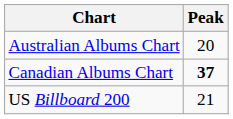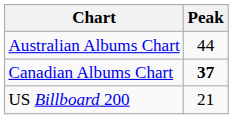 <table class="wikitable sortable" style="text-align:center;">
 <tr>
 <th>Chart</th>
 <th>Peak</th>
 </tr>
 <tr>
 <td align="left"><a href='#'>Australian Albums Chart</a></td>
-<td>20</td>
+<td>44</td>
 </tr>
 <tr>
 <td align="left"><a href='#'>Canadian Albums Chart</a></td>
 <td><strong>37</strong></td>
 </tr>
 <tr>
 <td align="left">US <a href='#'><em>Billboard</em> 200</a></td>
 <td>21</td>
 </tr>
 </table>
